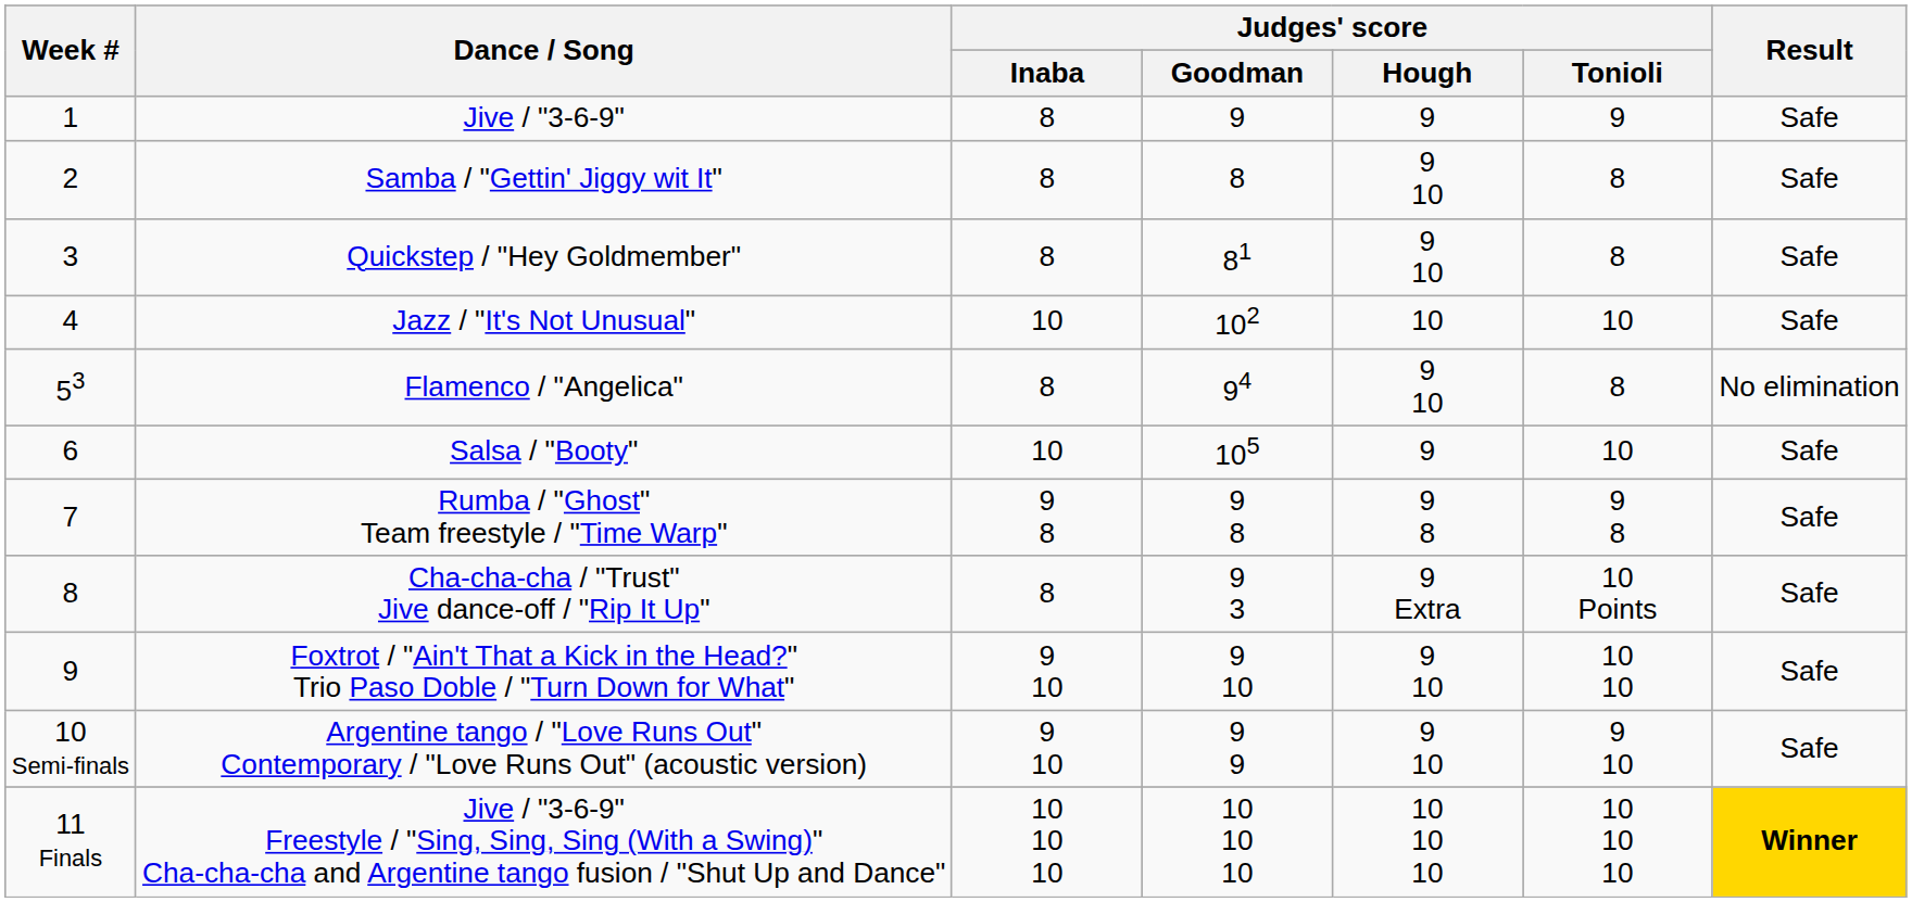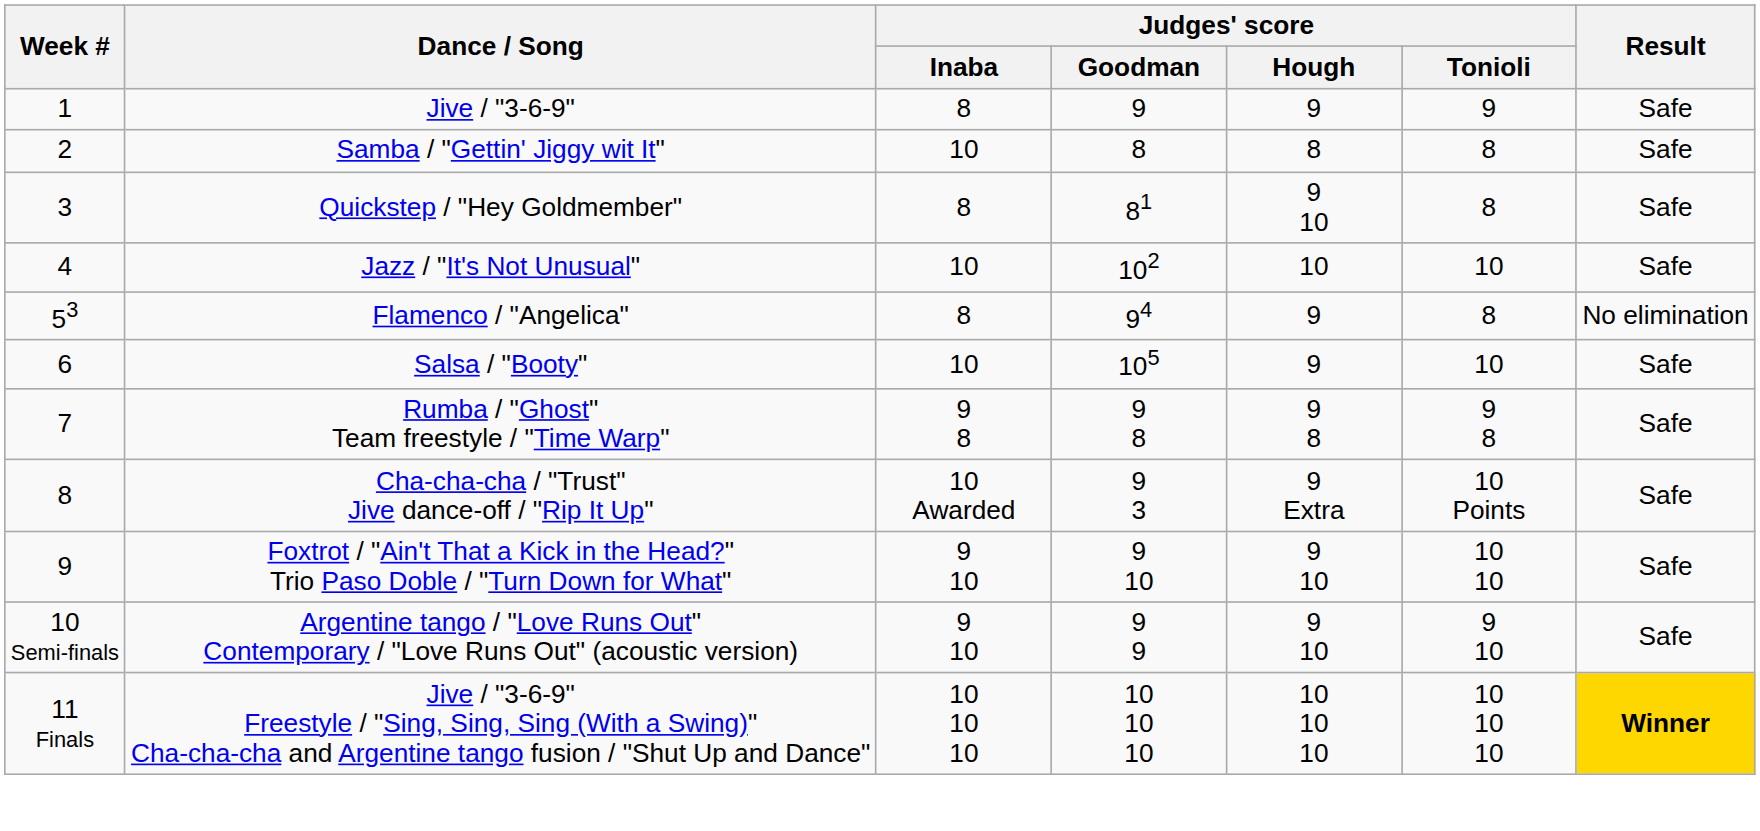 <table class="wikitable" style="float:left;">
 <tr>
 <th rowspan="2">Week #</th>
 <th rowspan="2">Dance / Song</th>
 <th colspan="4">Judges' score</th>
 <th rowspan="2">Result</th>
 </tr>
 <tr>
 <th style="width:10%;">Inaba</th>
 <th style="width:10%;">Goodman</th>
 <th style="width:10%;">Hough</th>
 <th style="width:10%;">Tonioli</th>
 </tr>
 <tr style="text-align:center">
 <td>1</td>
 <td><a href='#'>Jive</a> / "3-6-9"</td>
 <td>8</td>
 <td>9</td>
 <td>9</td>
 <td>9</td>
 <td>Safe</td>
 </tr>
 <tr style="text-align: center">
 <td>2</td>
 <td><a href='#'>Samba</a> / "<a href='#'>Gettin' Jiggy wit It</a>"</td>
+<td>10</td>
 <td>8</td>
 <td>8</td>
-<td>9<br>10</td>
 <td>8</td>
 <td>Safe</td>
 </tr>
 <tr style="text-align: center">
 <td>3</td>
 <td><a href='#'>Quickstep</a> / "Hey Goldmember"</td>
 <td>8</td>
 <td>8<sup>1</sup></td>
 <td>9<br>10</td>
 <td>8</td>
 <td>Safe</td>
 </tr>
 <tr style="text-align: center">
 <td>4</td>
 <td><a href='#'>Jazz</a> / "<a href='#'>It's Not Unusual</a>"</td>
 <td>10</td>
 <td>10<sup>2</sup></td>
 <td>10</td>
 <td>10</td>
 <td>Safe</td>
 </tr>
 <tr style="text-align: center">
 <td>5<sup>3</sup></td>
 <td><a href='#'>Flamenco</a> / "Angelica"</td>
 <td>8</td>
 <td>9<sup>4</sup></td>
-<td>9<br>10</td>
+<td>9</td>
 <td>8</td>
 <td>No elimination</td>
 </tr>
 <tr style="text-align: center">
 <td>6</td>
 <td><a href='#'>Salsa</a> / "<a href='#'>Booty</a>"</td>
 <td>10</td>
 <td>10<sup>5</sup></td>
 <td>9</td>
 <td>10</td>
 <td>Safe</td>
 </tr>
 <tr style="text-align: center">
 <td>7</td>
 <td><a href='#'>Rumba</a> / "<a href='#'>Ghost</a>"<br>Team freestyle / "<a href='#'>Time Warp</a>"</td>
 <td>9<br>8</td>
 <td>9<br>8</td>
 <td>9<br>8</td>
 <td>9<br>8</td>
 <td>Safe</td>
 </tr>
 <tr style="text-align: center">
 <td>8</td>
 <td><a href='#'>Cha-cha-cha</a> / "Trust"<br><a href='#'>Jive</a> dance-off / "<a href='#'>Rip It Up</a>"</td>
-<td>8</td>
+<td>10<br>Awarded</td>
 <td>9<br>3</td>
 <td>9<br>Extra</td>
 <td>10<br>Points</td>
 <td>Safe</td>
 </tr>
 <tr style="text-align: center">
 <td>9</td>
 <td><a href='#'>Foxtrot</a> / "<a href='#'>Ain't That a Kick in the Head?</a>"<br>Trio <a href='#'>Paso Doble</a> / "<a href='#'>Turn Down for What</a>"</td>
 <td>9<br>10</td>
 <td>9<br>10</td>
 <td>9<br>10</td>
 <td>10<br>10</td>
 <td>Safe</td>
 </tr>
 <tr style="text-align: center">
 <td>10<br><small>Semi-finals</small></td>
 <td><a href='#'>Argentine tango</a> / "<a href='#'>Love Runs Out</a>"<br><a href='#'>Contemporary</a> / "Love Runs Out" (acoustic version)</td>
 <td>9<br>10</td>
 <td>9<br>9</td>
 <td>9<br>10</td>
 <td>9<br>10</td>
 <td>Safe</td>
 </tr>
 <tr style="text-align: center">
 <td>11<br><small>Finals</small></td>
 <td><a href='#'>Jive</a> / "3-6-9"<br><a href='#'>Freestyle</a> / "<a href='#'>Sing, Sing, Sing (With a Swing)</a>"<br><a href='#'>Cha-cha-cha</a> and <a href='#'>Argentine tango</a> fusion / "Shut Up and Dance"</td>
 <td>10<br>10<br>10</td>
 <td>10<br>10<br>10</td>
 <td>10<br>10<br>10</td>
 <td>10<br>10<br>10</td>
 <td style="background:gold;"><strong>Winner</strong></td>
 </tr>
 </table>
